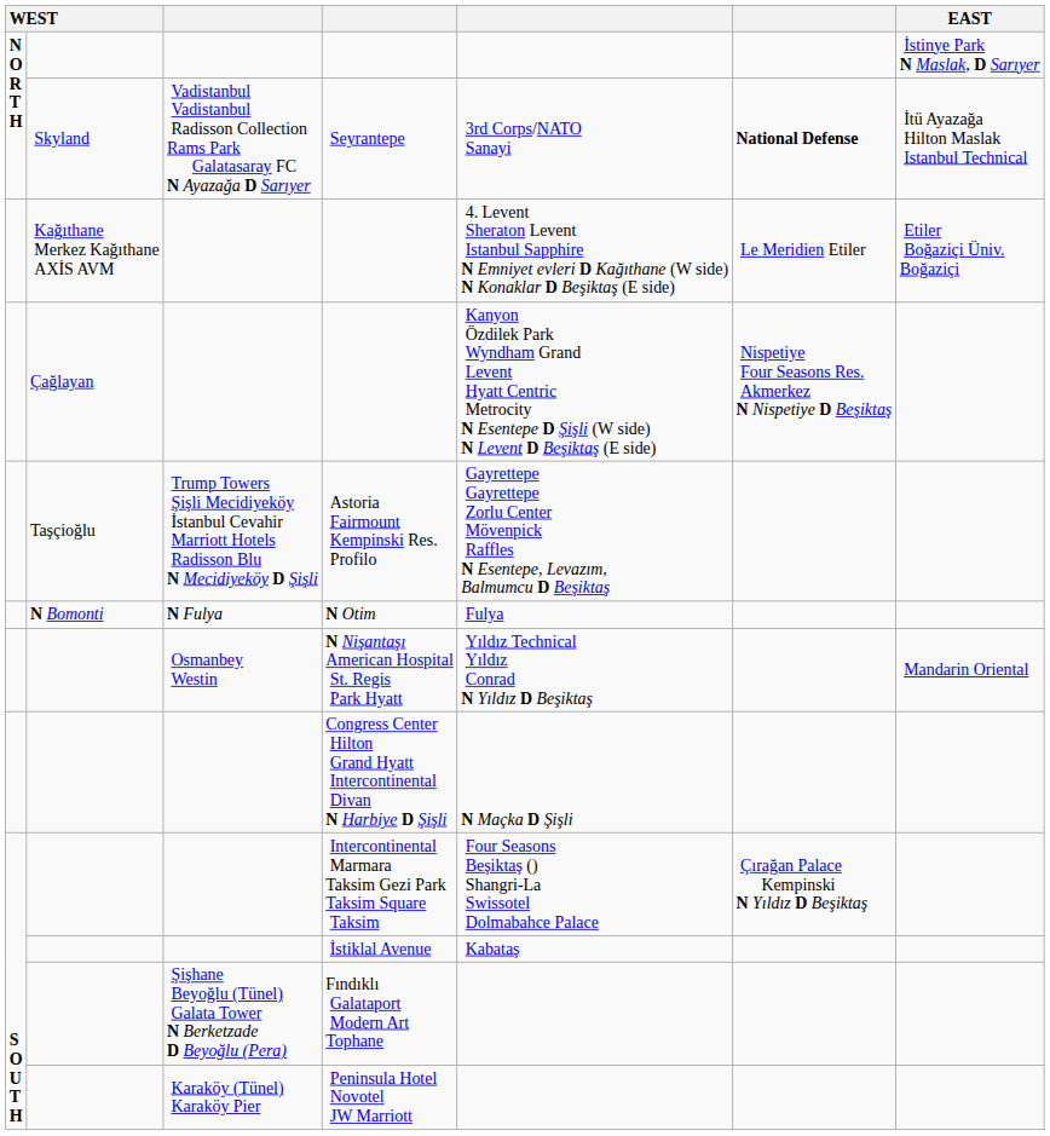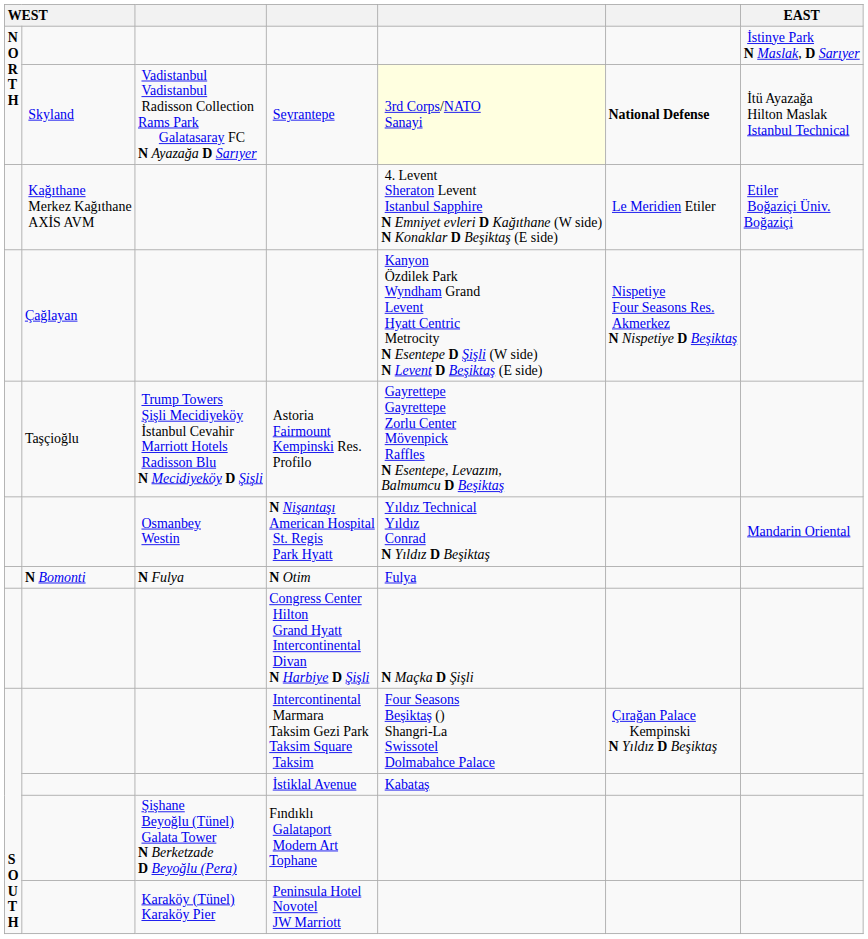 <table class="wikitable">
 <tr>
 <th colspan=2 style="text-align:left;">WEST</th>
 <th></th>
 <th></th>
 <th></th>
 <th></th>
 <th>EAST</th>
 </tr>
 <tr>
 <td rowspan=2 style="vertical-align:top;"><strong>N<br>O<br>R<br>T<br>H</strong></td>
 <td></td>
 <td></td>
 <td></td>
 <td></td>
 <td></td>
 <td> <a href='#'>İstinye Park</a><br><strong>N</strong> <em><a href='#'>Maslak</a></em>, <strong>D</strong> <em><a href='#'>Sarıyer</a></em></td>
 </tr>
 <tr>
 <td> <a href='#'>Skyland</a></td>
 <td> <a href='#'>Vadistanbul</a><br> <a href='#'>Vadistanbul</a><br> Radisson Collection<br> <a href='#'>Rams Park</a><br>      <a href='#'>Galatasaray</a> FC<br><strong>N</strong> <em>Ayazağa</em> <strong>D</strong> <em><a href='#'>Sarıyer</a></em></td>
 <td> <a href='#'>Seyrantepe</a></td>
-<td> <a href='#'>3rd Corps</a>/<a href='#'>NATO</a><br> <a href='#'>Sanayi</a></td>
+<td style="background: lightyellow;"> <a href='#'>3rd Corps</a>/<a href='#'>NATO</a><br> <a href='#'>Sanayi</a></td>
 <td><strong> National Defense</strong></td>
 <td> İtü Ayazağa<br> Hilton Maslak<br> <a href='#'>Istanbul Technical</a></td>
 </tr>
 <tr>
 <td></td>
 <td>  <a href='#'>Kağıthane</a> <br> Merkez Kağıthane<br> AXİS AVM</td>
 <td></td>
 <td></td>
 <td> 4. Levent  <br> <a href='#'>Sheraton</a> Levent<br> <a href='#'>Istanbul Sapphire</a><br><strong>N</strong> <em>Emniyet evleri</em> <strong>D</strong> <em>Kağıthane</em> (W side)<br><strong>N</strong> <em>Konaklar</em> <strong>D</strong> <em>Beşiktaş</em> (E side)</td>
 <td> <a href='#'>Le Meridien</a> Etiler</td>
 <td> <a href='#'>Etiler</a><br> <a href='#'>Boğaziçi Üniv.</a><br> <a href='#'>Boğaziçi</a></td>
 </tr>
 <tr>
 <td></td>
 <td> <a href='#'>Çağlayan</a></td>
 <td></td>
 <td></td>
 <td> <a href='#'>Kanyon</a><br> Özdilek Park<br> <a href='#'>Wyndham</a> Grand<br>  <a href='#'>Levent</a><br> <a href='#'>Hyatt Centric</a><br> Metrocity<br><strong>N</strong> <em>Esentepe</em> <strong>D</strong> <em><a href='#'>Şişli</a></em> (W side)<br><strong>N</strong> <em><a href='#'>Levent</a></em> <strong>D</strong> <em><a href='#'>Beşiktaş</a></em> (E side)</td>
 <td> <a href='#'>Nispetiye</a><br> <a href='#'>Four Seasons Res.</a><br> <a href='#'>Akmerkez</a><br><strong>N</strong> <em>Nispetiye</em> <strong>D</strong> <em><a href='#'>Beşiktaş</a></em></td>
 <td></td>
 </tr>
 <tr>
 <td></td>
 <td> Taşçioğlu</td>
 <td> <a href='#'>Trump Towers</a><br> <a href='#'>Şişli Mecidiyeköy</a><br> İstanbul Cevahir<br> <a href='#'>Marriott Hotels</a><br> <a href='#'>Radisson Blu</a><br><strong>N</strong> <em><a href='#'>Mecidiyeköy</a></em> <strong>D</strong> <em><a href='#'>Şişli</a></em></td>
 <td> Astoria<br> <a href='#'>Fairmount</a><br> <a href='#'>Kempinski</a> Res.<br> Profilo</td>
 <td> <a href='#'>Gayrettepe</a><br> <a href='#'>Gayrettepe</a><br> <a href='#'>Zorlu Center</a> <br> <a href='#'>Mövenpick</a><br> <a href='#'>Raffles</a><br><strong>N</strong> <em>Esentepe, Levazım,<br>Balmumcu</em> <strong>D</strong> <em><a href='#'>Beşiktaş</a></em></td>
 <td></td>
 <td></td>
 </tr>
 <tr>
 <td></td>
+<td></td>
+<td> <a href='#'>Osmanbey</a><br> <a href='#'>Westin</a></td>
+<td><strong>N</strong> <em><a href='#'>Nişantaşı</a></em><br> <a href='#'>American Hospital</a><br> <a href='#'>St. Regis</a><br> <a href='#'>Park Hyatt</a></td>
+<td> <a href='#'>Yıldız Technical</a><br> <a href='#'>Yıldız</a> <br> <a href='#'>Conrad</a><br><strong>N</strong> <em>Yıldız</em> <strong>D</strong> <em>Beşiktaş</em></td>
+<td></td>
+<td> <a href='#'>Mandarin Oriental</a></td>
+</tr>
+<tr>
+<td></td>
 <td><strong>N</strong> <em><a href='#'>Bomonti</a></em></td>
 <td><strong>N</strong> <em>Fulya</em></td>
 <td><strong>N</strong> <em>Otim</em></td>
 <td> <a href='#'>Fulya</a> </td>
 <td></td>
 <td></td>
-</tr>
-<tr>
-<td></td>
-<td></td>
-<td> <a href='#'>Osmanbey</a><br> <a href='#'>Westin</a></td>
-<td><strong>N</strong> <em><a href='#'>Nişantaşı</a></em><br> <a href='#'>American Hospital</a><br> <a href='#'>St. Regis</a><br> <a href='#'>Park Hyatt</a></td>
-<td> <a href='#'>Yıldız Technical</a><br> <a href='#'>Yıldız</a> <br> <a href='#'>Conrad</a><br><strong>N</strong> <em>Yıldız</em> <strong>D</strong> <em>Beşiktaş</em></td>
-<td></td>
-<td> <a href='#'>Mandarin Oriental</a></td>
 </tr>
 <tr>
 <td></td>
 <td></td>
 <td></td>
 <td><a href='#'>Congress Center</a><br> <a href='#'>Hilton</a><br> <a href='#'>Grand Hyatt</a><br> <a href='#'>Intercontinental</a><br> <a href='#'>Divan</a><br><strong>N</strong> <em><a href='#'>Harbiye</a></em> <strong>D</strong> <em><a href='#'>Şişli</a></em></td>
 <td style="vertical-align:bottom;"><strong>N</strong> <em>Maçka</em> <strong>D</strong> <em>Şişli</em></td>
 <td></td>
 <td></td>
 </tr>
 <tr>
 <td style="vertical-align:bottom;" rowspan=4><strong>S<br>O<br>U<br>T<br>H</strong></td>
 <td></td>
 <td></td>
 <td> <a href='#'>Intercontinental</a><br> Marmara<br>Taksim Gezi Park<br><a href='#'>Taksim Square</a><br> <a href='#'>Taksim</a></td>
 <td style="vertical-align:bottom;"> <a href='#'>Four Seasons</a><br> <a href='#'>Beşiktaş</a> ()<br> Shangri-La<br> <a href='#'>Swissotel</a><br> <a href='#'>Dolmabahce Palace</a></td>
 <td> <a href='#'>Çırağan Palace</a><br>      Kempinski<br><strong>N</strong> <em>Yıldız</em> <strong>D</strong> <em>Beşiktaş</em></td>
 <td></td>
 </tr>
 <tr>
 <td></td>
 <td></td>
 <td> <a href='#'>İstiklal Avenue</a></td>
 <td> <a href='#'>Kabataş</a> </td>
 <td></td>
 <td></td>
 </tr>
 <tr>
 <td></td>
 <td> <a href='#'>Şişhane</a><br> <a href='#'>Beyoğlu (Tünel)</a><br> <a href='#'>Galata Tower</a><br><strong>N</strong> <em>Berketzade</em> <br><strong>D</strong> <em><a href='#'>Beyoğlu (Pera)</a></em></td>
 <td> Fındıklı<br> <a href='#'>Galataport</a><br> <a href='#'>Modern Art</a><br> <a href='#'>Tophane</a></td>
 <td></td>
 <td></td>
 <td></td>
 </tr>
 <tr>
 <td></td>
 <td> <a href='#'>Karaköy (Tünel)</a><br> <a href='#'>Karaköy Pier</a></td>
 <td> <a href='#'>Peninsula Hotel</a><br> <a href='#'>Novotel</a><br> <a href='#'>JW Marriott</a></td>
 <td></td>
 <td></td>
 <td></td>
 </tr>
 </table>
